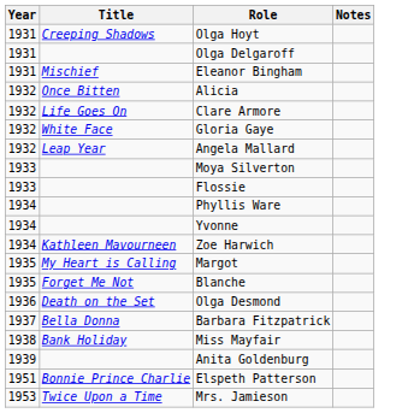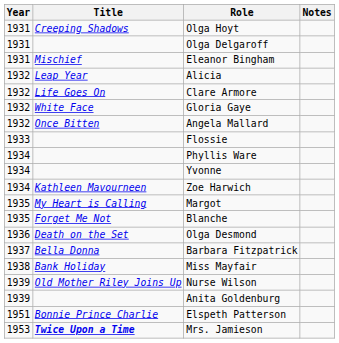 <table class="wikitable sortable">
 <tr>
 <th>Year</th>
 <th>Title</th>
 <th>Role</th>
 <th class="unsortable">Notes</th>
 </tr>
 <tr>
 <td>1931</td>
 <td><em><a href='#'>Creeping Shadows</a></em></td>
 <td>Olga Hoyt</td>
 <td></td>
 </tr>
 <tr>
 <td>1931</td>
 <td><em></em></td>
 <td>Olga Delgaroff</td>
 <td></td>
 </tr>
 <tr>
 <td>1931</td>
 <td><em><a href='#'>Mischief</a></em></td>
 <td>Eleanor Bingham</td>
 <td></td>
 </tr>
 <tr>
 <td>1932</td>
-<td><em><a href='#'>Once Bitten</a></em></td>
+<td><em><a href='#'>Leap Year</a></em></td>
 <td>Alicia</td>
 <td></td>
 </tr>
 <tr>
 <td>1932</td>
 <td><em><a href='#'>Life Goes On</a></em></td>
 <td>Clare Armore</td>
 <td></td>
 </tr>
 <tr>
 <td>1932</td>
 <td><em><a href='#'>White Face</a></em></td>
 <td>Gloria Gaye</td>
 <td></td>
 </tr>
 <tr>
 <td>1932</td>
-<td><em><a href='#'>Leap Year</a></em></td>
+<td><em><a href='#'>Once Bitten</a></em></td>
 <td>Angela Mallard</td>
-<td></td>
-</tr>
-<tr>
-<td>1933</td>
-<td><em></em></td>
-<td>Moya Silverton</td>
 <td></td>
 </tr>
 <tr>
 <td>1933</td>
 <td><em></em></td>
 <td>Flossie</td>
 <td></td>
 </tr>
 <tr>
 <td>1934</td>
 <td><em></em></td>
 <td>Phyllis Ware</td>
 <td></td>
 </tr>
 <tr>
 <td>1934</td>
 <td><em></em></td>
 <td>Yvonne</td>
 <td></td>
 </tr>
 <tr>
 <td>1934</td>
 <td><em><a href='#'>Kathleen Mavourneen</a></em></td>
 <td>Zoe Harwich</td>
 <td></td>
 </tr>
 <tr>
 <td>1935</td>
 <td><em><a href='#'>My Heart is Calling</a></em></td>
 <td>Margot</td>
 <td></td>
 </tr>
 <tr>
 <td>1935</td>
 <td><em><a href='#'>Forget Me Not</a></em></td>
 <td>Blanche</td>
 <td></td>
 </tr>
 <tr>
 <td>1936</td>
 <td><em><a href='#'>Death on the Set</a></em></td>
 <td>Olga Desmond</td>
 <td></td>
 </tr>
 <tr>
 <td>1937</td>
 <td><em><a href='#'>Bella Donna</a></em></td>
 <td>Barbara Fitzpatrick</td>
 <td></td>
 </tr>
 <tr>
 <td>1938</td>
 <td><em><a href='#'>Bank Holiday</a></em></td>
 <td>Miss Mayfair</td>
 <td></td>
 </tr>
 <tr>
 <td>1939</td>
+<td><em><a href='#'>Old Mother Riley Joins Up</a></em></td>
+<td>Nurse Wilson</td>
+<td></td>
+</tr>
+<tr>
+<td>1939</td>
 <td><em></em></td>
 <td>Anita Goldenburg</td>
 <td></td>
 </tr>
 <tr>
 <td>1951</td>
 <td><em><a href='#'>Bonnie Prince Charlie</a></em></td>
 <td>Elspeth Patterson</td>
 <td></td>
 </tr>
 <tr>
 <td>1953</td>
-<td><em><a href='#'>Twice Upon a Time</a></em></td>
+<td><strong><em><a href='#'>Twice Upon a Time</a></em></strong></td>
 <td>Mrs. Jamieson</td>
 <td></td>
 </tr>
 </table>
